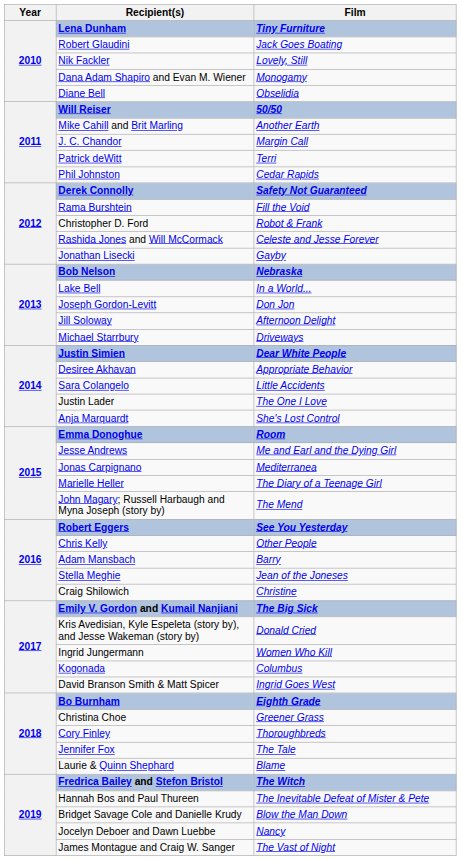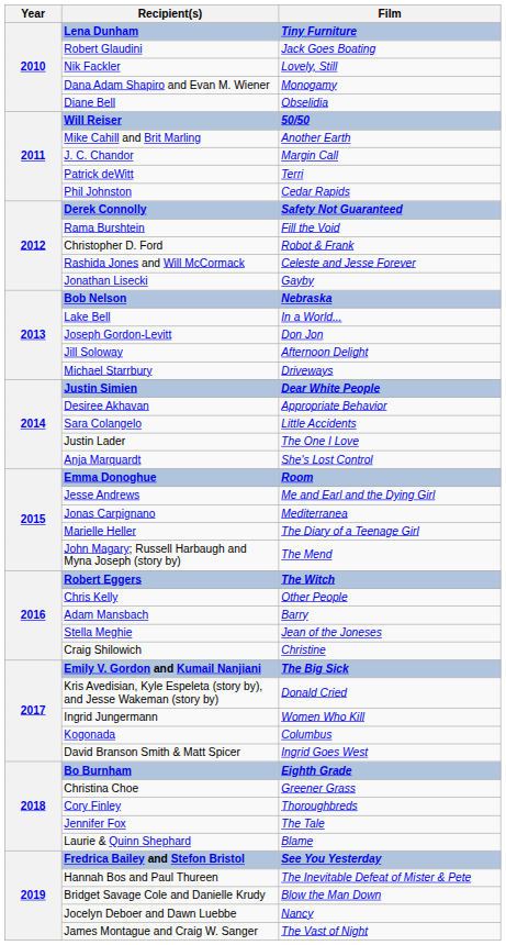 <table class="wikitable" width="80%" cellpadding="5">
 <tr>
 <th width="100">Year</th>
 <th width="450">Recipient(s)</th>
 <th width="450">Film</th>
 </tr>
 <tr>
 <th rowspan="5" style="text-align:center;"><a href='#'>2010</a><br></th>
 <td style="background:#B0C4DE"><strong><a href='#'>Lena Dunham</a></strong></td>
 <td style="background:#B0C4DE"><strong><em><a href='#'>Tiny Furniture</a></em></strong></td>
 </tr>
 <tr>
 <td><a href='#'>Robert Glaudini</a></td>
 <td><em><a href='#'>Jack Goes Boating</a></em></td>
 </tr>
 <tr>
 <td><a href='#'>Nik Fackler</a></td>
 <td><em><a href='#'>Lovely, Still</a></em></td>
 </tr>
 <tr>
 <td><a href='#'>Dana Adam Shapiro</a> and Evan M. Wiener</td>
 <td><em><a href='#'>Monogamy</a></em></td>
 </tr>
 <tr>
 <td><a href='#'>Diane Bell</a></td>
 <td><em><a href='#'>Obselidia</a></em></td>
 </tr>
 <tr>
 <th rowspan="5" style="text-align:center;"><a href='#'>2011</a></th>
 <td style="background:#B0C4DE"><strong><a href='#'>Will Reiser</a></strong></td>
 <td style="background:#B0C4DE"><strong><em><a href='#'>50/50</a></em></strong></td>
 </tr>
 <tr>
 <td><a href='#'>Mike Cahill</a> and <a href='#'>Brit Marling</a></td>
 <td><em><a href='#'>Another Earth</a></em></td>
 </tr>
 <tr>
 <td><a href='#'>J. C. Chandor</a></td>
 <td><em><a href='#'>Margin Call</a></em></td>
 </tr>
 <tr>
 <td><a href='#'>Patrick deWitt</a></td>
 <td><em><a href='#'>Terri</a></em></td>
 </tr>
 <tr>
 <td><a href='#'>Phil Johnston</a></td>
 <td><em><a href='#'>Cedar Rapids</a></em></td>
 </tr>
 <tr>
 <th rowspan="5" style="text-align:center;"><a href='#'>2012</a></th>
 <td style="background:#B0C4DE"><strong><a href='#'>Derek Connolly</a></strong></td>
 <td style="background:#B0C4DE"><strong><em><a href='#'>Safety Not Guaranteed</a></em></strong></td>
 </tr>
 <tr>
 <td><a href='#'>Rama Burshtein</a></td>
 <td><em><a href='#'>Fill the Void</a></em></td>
 </tr>
 <tr>
 <td>Christopher D. Ford</td>
 <td><em><a href='#'>Robot & Frank</a></em></td>
 </tr>
 <tr>
 <td><a href='#'>Rashida Jones</a> and <a href='#'>Will McCormack</a></td>
 <td><em><a href='#'>Celeste and Jesse Forever</a></em></td>
 </tr>
 <tr>
 <td><a href='#'>Jonathan Lisecki</a></td>
 <td><em><a href='#'>Gayby</a></em></td>
 </tr>
 <tr>
 <th rowspan="5" style="text-align:center;"><a href='#'>2013</a></th>
 <td style="background:#B0C4DE"><strong><a href='#'>Bob Nelson</a></strong></td>
 <td style="background:#B0C4DE"><strong><em><a href='#'>Nebraska</a></em></strong></td>
 </tr>
 <tr>
 <td><a href='#'>Lake Bell</a></td>
 <td><em><a href='#'>In a World...</a></em></td>
 </tr>
 <tr>
 <td><a href='#'>Joseph Gordon-Levitt</a></td>
 <td><em><a href='#'>Don Jon</a></em></td>
 </tr>
 <tr>
 <td><a href='#'>Jill Soloway</a></td>
 <td><em><a href='#'>Afternoon Delight</a></em></td>
 </tr>
 <tr>
 <td><a href='#'>Michael Starrbury</a></td>
 <td><em><a href='#'>Driveways</a></em></td>
 </tr>
 <tr>
 <th rowspan="5" style="text-align:center;"><a href='#'>2014</a><br></th>
 <td style="background:#B0C4DE"><strong><a href='#'>Justin Simien</a></strong></td>
 <td style="background:#B0C4DE"><strong><em><a href='#'>Dear White People</a></em></strong></td>
 </tr>
 <tr>
 <td><a href='#'>Desiree Akhavan</a></td>
 <td><em><a href='#'>Appropriate Behavior</a></em></td>
 </tr>
 <tr>
 <td><a href='#'>Sara Colangelo</a></td>
 <td><em><a href='#'>Little Accidents</a></em></td>
 </tr>
 <tr>
 <td>Justin Lader</td>
 <td><em><a href='#'>The One I Love</a></em></td>
 </tr>
 <tr>
 <td><a href='#'>Anja Marquardt</a></td>
 <td><em><a href='#'>She's Lost Control</a></em></td>
 </tr>
 <tr>
 <th rowspan="5" style="text-align:center;"><a href='#'>2015</a><br></th>
 <td style="background:#B0C4DE"><strong><a href='#'>Emma Donoghue</a></strong></td>
 <td style="background:#B0C4DE"><strong><em><a href='#'>Room</a></em></strong></td>
 </tr>
 <tr>
 <td><a href='#'>Jesse Andrews</a></td>
 <td><em><a href='#'>Me and Earl and the Dying Girl</a></em></td>
 </tr>
 <tr>
 <td><a href='#'>Jonas Carpignano</a></td>
 <td><em><a href='#'>Mediterranea</a></em></td>
 </tr>
 <tr>
 <td><a href='#'>Marielle Heller</a></td>
 <td><em><a href='#'>The Diary of a Teenage Girl</a></em></td>
 </tr>
 <tr>
 <td><a href='#'>John Magary</a>; Russell Harbaugh and Myna Joseph (story by)</td>
 <td><em><a href='#'>The Mend</a></em></td>
 </tr>
 <tr>
 <th rowspan="5" style="text-align:center;"><a href='#'>2016</a><br></th>
 <td style="background:#B0C4DE"><strong><a href='#'>Robert Eggers</a></strong></td>
-<td style="background:#B0C4DE"><strong><em><a href='#'>See You Yesterday</a></em></strong></td>
+<td style="background:#B0C4DE"><strong><em><a href='#'>The Witch</a></em></strong></td>
 </tr>
 <tr>
 <td><a href='#'>Chris Kelly</a></td>
 <td><em><a href='#'>Other People</a></em></td>
 </tr>
 <tr>
 <td><a href='#'>Adam Mansbach</a></td>
 <td><em><a href='#'>Barry</a></em></td>
 </tr>
 <tr>
 <td><a href='#'>Stella Meghie</a></td>
 <td><em><a href='#'>Jean of the Joneses</a></em></td>
 </tr>
 <tr>
 <td>Craig Shilowich</td>
 <td><em><a href='#'>Christine</a></em></td>
 </tr>
 <tr>
 <th rowspan="5" style="text-align:center;"><a href='#'>2017</a><br></th>
 <td style="background:#B0C4DE"><strong><a href='#'>Emily V. Gordon</a> and <a href='#'>Kumail Nanjiani</a></strong></td>
 <td style="background:#B0C4DE"><strong><em><a href='#'>The Big Sick</a></em></strong></td>
 </tr>
 <tr>
 <td>Kris Avedisian, Kyle Espeleta (story by), and Jesse Wakeman (story by)</td>
 <td><em><a href='#'>Donald Cried</a></em></td>
 </tr>
 <tr>
 <td>Ingrid Jungermann</td>
 <td><em><a href='#'>Women Who Kill</a></em></td>
 </tr>
 <tr>
 <td><a href='#'>Kogonada</a></td>
 <td><em><a href='#'>Columbus</a></em></td>
 </tr>
 <tr>
 <td>David Branson Smith & Matt Spicer</td>
 <td><em><a href='#'>Ingrid Goes West</a></em></td>
 </tr>
 <tr>
 <th rowspan="5" style="text-align:center;"><a href='#'>2018</a></th>
 <td style="background:#B0C4DE"><strong><a href='#'>Bo Burnham</a></strong></td>
 <td style="background:#B0C4DE"><strong><em><a href='#'>Eighth Grade</a></em></strong></td>
 </tr>
 <tr>
 <td>Christina Choe</td>
 <td><em><a href='#'>Greener Grass</a></em></td>
 </tr>
 <tr>
 <td><a href='#'>Cory Finley</a></td>
 <td><em><a href='#'>Thoroughbreds</a></em></td>
 </tr>
 <tr>
 <td><a href='#'>Jennifer Fox</a></td>
 <td><em><a href='#'>The Tale</a></em></td>
 </tr>
 <tr>
 <td>Laurie & <a href='#'>Quinn Shephard</a></td>
 <td><em><a href='#'>Blame</a></em></td>
 </tr>
 <tr>
 <th rowspan="5" style="text-align:center;"><a href='#'>2019</a><br></th>
 <td style="background:#B0C4DE"><strong><a href='#'>Fredrica Bailey</a> and <a href='#'>Stefon Bristol</a></strong></td>
-<td style="background:#B0C4DE"><strong><em><a href='#'>The Witch</a></em></strong></td>
+<td style="background:#B0C4DE"><strong><em><a href='#'>See You Yesterday</a></em></strong></td>
 </tr>
 <tr>
 <td>Hannah Bos and Paul Thureen</td>
 <td><em><a href='#'>The Inevitable Defeat of Mister & Pete</a></em></td>
 </tr>
 <tr>
 <td>Bridget Savage Cole and Danielle Krudy</td>
 <td><em><a href='#'>Blow the Man Down</a></em></td>
 </tr>
 <tr>
 <td>Jocelyn Deboer and Dawn Luebbe</td>
 <td><em><a href='#'>Nancy</a></em></td>
 </tr>
 <tr>
 <td>James Montague and Craig W. Sanger</td>
 <td><em><a href='#'>The Vast of Night</a></em></td>
 </tr>
 </table>
